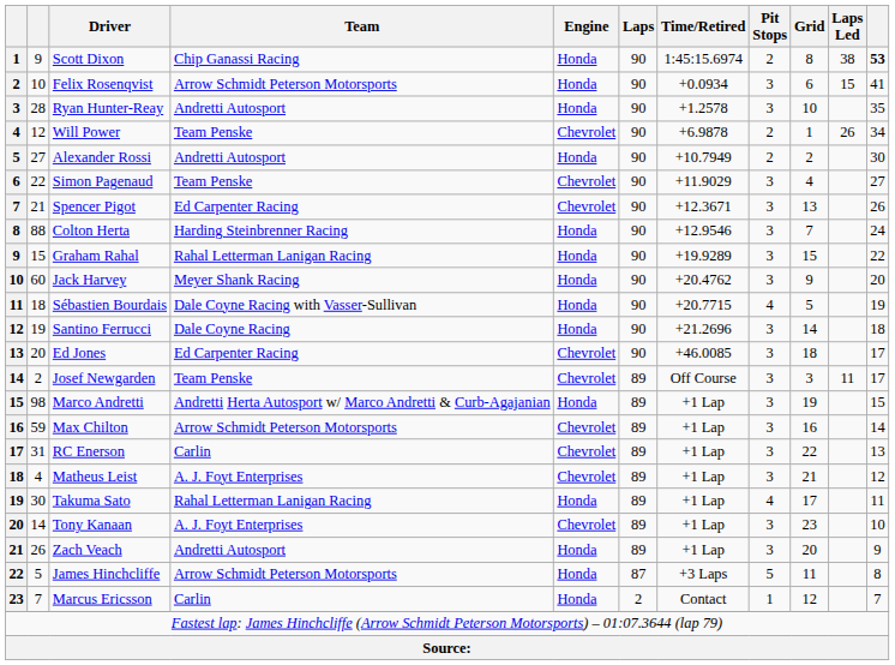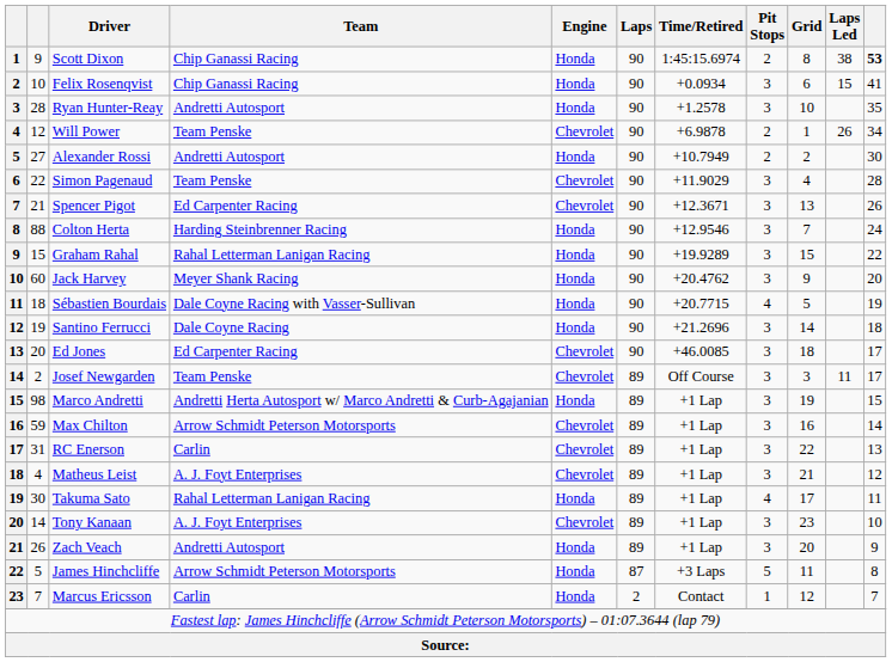 <table class="wikitable sortable" style="font-size:85%;">
 <tr>
 <th scope="col"></th>
 <th scope="col"></th>
 <th scope="col">Driver</th>
 <th scope="col">Team</th>
 <th scope="col">Engine</th>
 <th class="unsortable" scope="col">Laps</th>
 <th class="unsortable" scope="col">Time/Retired</th>
 <th scope="col">Pit<br>Stops</th>
 <th scope="col">Grid</th>
 <th scope="col">Laps<br>Led</th>
 <th scope="col"></th>
 </tr>
 <tr>
 <th>1</th>
 <td align="center">9</td>
 <td> <a href='#'>Scott Dixon</a> <strong></strong></td>
 <td><a href='#'>Chip Ganassi Racing</a></td>
 <td><a href='#'>Honda</a></td>
 <td align="center">90</td>
 <td align="center">1:45:15.6974</td>
 <td align="center">2</td>
 <td align="center">8</td>
 <td align="center">38</td>
 <td align="center"><strong>53</strong></td>
 </tr>
 <tr>
 <th>2</th>
 <td align="center">10</td>
 <td> <a href='#'>Felix Rosenqvist</a> <strong></strong></td>
-<td><a href='#'>Arrow Schmidt Peterson Motorsports</a></td>
+<td><a href='#'>Chip Ganassi Racing</a></td>
 <td><a href='#'>Honda</a></td>
 <td align="center">90</td>
 <td align="center">+0.0934</td>
 <td align="center">3</td>
 <td align="center">6</td>
 <td align="center">15</td>
 <td align="center">41</td>
 </tr>
 <tr>
 <th>3</th>
 <td align="center">28</td>
 <td> <a href='#'>Ryan Hunter-Reay</a></td>
 <td><a href='#'>Andretti Autosport</a></td>
 <td><a href='#'>Honda</a></td>
 <td align="center">90</td>
 <td align="center">+1.2578</td>
 <td align="center">3</td>
 <td align="center">10</td>
 <td align="center"></td>
 <td align="center">35</td>
 </tr>
 <tr>
 <th>4</th>
 <td align="center">12</td>
 <td> <a href='#'>Will Power</a></td>
 <td><a href='#'>Team Penske</a></td>
 <td><a href='#'>Chevrolet</a></td>
 <td align="center">90</td>
 <td align="center">+6.9878</td>
 <td align="center">2</td>
 <td align="center">1</td>
 <td align="center">26</td>
 <td align="center">34</td>
 </tr>
 <tr>
 <th>5</th>
 <td align="center">27</td>
 <td> <a href='#'>Alexander Rossi</a> <strong></strong></td>
 <td><a href='#'>Andretti Autosport</a></td>
 <td><a href='#'>Honda</a></td>
 <td align="center">90</td>
 <td align="center">+10.7949</td>
 <td align="center">2</td>
 <td align="center">2</td>
 <td align="center"></td>
 <td align="center">30</td>
 </tr>
 <tr>
 <th>6</th>
 <td align="center">22</td>
 <td> <a href='#'>Simon Pagenaud</a> <strong></strong></td>
 <td><a href='#'>Team Penske</a></td>
 <td><a href='#'>Chevrolet</a></td>
 <td align="center">90</td>
 <td align="center">+11.9029</td>
 <td align="center">3</td>
 <td align="center">4</td>
 <td align="center"></td>
-<td align="center">27</td>
+<td align="center">28</td>
 </tr>
 <tr>
 <th>7</th>
 <td align="center">21</td>
 <td> <a href='#'>Spencer Pigot</a></td>
 <td><a href='#'>Ed Carpenter Racing</a></td>
 <td><a href='#'>Chevrolet</a></td>
 <td align="center">90</td>
 <td align="center">+12.3671</td>
 <td align="center">3</td>
 <td align="center">13</td>
 <td align="center"></td>
 <td align="center">26</td>
 </tr>
 <tr>
 <th>8</th>
 <td align="center">88</td>
 <td> <a href='#'>Colton Herta</a> <strong></strong></td>
 <td><a href='#'>Harding Steinbrenner Racing</a></td>
 <td><a href='#'>Honda</a></td>
 <td align="center">90</td>
 <td align="center">+12.9546</td>
 <td align="center">3</td>
 <td align="center">7</td>
 <td align="center"></td>
 <td align="center">24</td>
 </tr>
 <tr>
 <th>9</th>
 <td align="center">15</td>
 <td> <a href='#'>Graham Rahal</a> <strong></strong></td>
 <td><a href='#'>Rahal Letterman Lanigan Racing</a></td>
 <td><a href='#'>Honda</a></td>
 <td align="center">90</td>
 <td align="center">+19.9289</td>
 <td align="center">3</td>
 <td align="center">15</td>
 <td align="center"></td>
 <td align="center">22</td>
 </tr>
 <tr>
 <th>10</th>
 <td align="center">60</td>
 <td> <a href='#'>Jack Harvey</a></td>
 <td><a href='#'>Meyer Shank Racing</a></td>
 <td><a href='#'>Honda</a></td>
 <td align="center">90</td>
 <td align="center">+20.4762</td>
 <td align="center">3</td>
 <td align="center">9</td>
 <td align="center"></td>
 <td align="center">20</td>
 </tr>
 <tr>
 <th>11</th>
 <td align="center">18</td>
 <td> <a href='#'>Sébastien Bourdais</a></td>
 <td><a href='#'>Dale Coyne Racing</a> with <a href='#'>Vasser</a>-Sullivan</td>
 <td><a href='#'>Honda</a></td>
 <td align="center">90</td>
 <td align="center">+20.7715</td>
 <td align="center">4</td>
 <td align="center">5</td>
 <td align="center"></td>
 <td align="center">19</td>
 </tr>
 <tr>
 <th>12</th>
 <td align="center">19</td>
 <td> <a href='#'>Santino Ferrucci</a> <strong></strong></td>
 <td><a href='#'>Dale Coyne Racing</a></td>
 <td><a href='#'>Honda</a></td>
 <td align="center">90</td>
 <td align="center">+21.2696</td>
 <td align="center">3</td>
 <td align="center">14</td>
 <td align="center"></td>
 <td align="center">18</td>
 </tr>
 <tr>
 <th>13</th>
 <td align="center">20</td>
 <td> <a href='#'>Ed Jones</a></td>
 <td><a href='#'>Ed Carpenter Racing</a></td>
 <td><a href='#'>Chevrolet</a></td>
 <td align="center">90</td>
 <td align="center">+46.0085</td>
 <td align="center">3</td>
 <td align="center">18</td>
 <td align="center"></td>
 <td align="center">17</td>
 </tr>
 <tr>
 <th>14</th>
 <td align="center">2</td>
 <td> <a href='#'>Josef Newgarden</a> <strong></strong></td>
 <td><a href='#'>Team Penske</a></td>
 <td><a href='#'>Chevrolet</a></td>
 <td align="center">89</td>
 <td align="center">Off Course</td>
 <td align="center">3</td>
 <td align="center">3</td>
 <td align="center">11</td>
 <td align="center">17</td>
 </tr>
 <tr>
 <th>15</th>
 <td align="center">98</td>
 <td> <a href='#'>Marco Andretti</a></td>
 <td><a href='#'>Andretti</a> <a href='#'>Herta Autosport</a> w/ <a href='#'>Marco Andretti</a> & <a href='#'>Curb-Agajanian</a></td>
 <td><a href='#'>Honda</a></td>
 <td align="center">89</td>
 <td align="center">+1 Lap</td>
 <td align="center">3</td>
 <td align="center">19</td>
 <td align="center"></td>
 <td align="center">15</td>
 </tr>
 <tr>
 <th>16</th>
 <td align="center">59</td>
 <td> <a href='#'>Max Chilton</a></td>
 <td><a href='#'>Arrow Schmidt Peterson Motorsports</a></td>
 <td><a href='#'>Chevrolet</a></td>
 <td align="center">89</td>
 <td align="center">+1 Lap</td>
 <td align="center">3</td>
 <td align="center">16</td>
 <td align="center"></td>
 <td align="center">14</td>
 </tr>
 <tr>
 <th>17</th>
 <td align="center">31</td>
 <td> <a href='#'>RC Enerson</a> <strong></strong></td>
 <td><a href='#'>Carlin</a></td>
 <td><a href='#'>Chevrolet</a></td>
 <td align="center">89</td>
 <td align="center">+1 Lap</td>
 <td align="center">3</td>
 <td align="center">22</td>
 <td align="center"></td>
 <td align="center">13</td>
 </tr>
 <tr>
 <th>18</th>
 <td align="center">4</td>
 <td> <a href='#'>Matheus Leist</a></td>
 <td><a href='#'>A. J. Foyt Enterprises</a></td>
 <td><a href='#'>Chevrolet</a></td>
 <td align="center">89</td>
 <td align="center">+1 Lap</td>
 <td align="center">3</td>
 <td align="center">21</td>
 <td align="center"></td>
 <td align="center">12</td>
 </tr>
 <tr>
 <th>19</th>
 <td align="center">30</td>
 <td> <a href='#'>Takuma Sato</a></td>
 <td><a href='#'>Rahal Letterman Lanigan Racing</a></td>
 <td><a href='#'>Honda</a></td>
 <td align="center">89</td>
 <td align="center">+1 Lap</td>
 <td align="center">4</td>
 <td align="center">17</td>
 <td align="center"></td>
 <td align="center">11</td>
 </tr>
 <tr>
 <th>20</th>
 <td align="center">14</td>
 <td> <a href='#'>Tony Kanaan</a></td>
 <td><a href='#'>A. J. Foyt Enterprises</a></td>
 <td><a href='#'>Chevrolet</a></td>
 <td align="center">89</td>
 <td align="center">+1 Lap</td>
 <td align="center">3</td>
 <td align="center">23</td>
 <td align="center"></td>
 <td align="center">10</td>
 </tr>
 <tr>
 <th>21</th>
 <td align="center">26</td>
 <td> <a href='#'>Zach Veach</a></td>
 <td><a href='#'>Andretti Autosport</a></td>
 <td><a href='#'>Honda</a></td>
 <td align="center">89</td>
 <td align="center">+1 Lap</td>
 <td align="center">3</td>
 <td align="center">20</td>
 <td align="center"></td>
 <td align="center">9</td>
 </tr>
 <tr>
 <th>22</th>
 <td align="center">5</td>
 <td> <a href='#'>James Hinchcliffe</a></td>
 <td><a href='#'>Arrow Schmidt Peterson Motorsports</a></td>
 <td><a href='#'>Honda</a></td>
 <td align="center">87</td>
 <td align="center">+3 Laps</td>
 <td align="center">5</td>
 <td align="center">11</td>
 <td align="center"></td>
 <td align="center">8</td>
 </tr>
 <tr>
 <th>23</th>
 <td align="center">7</td>
 <td> <a href='#'>Marcus Ericsson</a> <strong></strong></td>
 <td><a href='#'>Carlin</a></td>
 <td><a href='#'>Honda</a></td>
 <td align="center">2</td>
 <td align="center">Contact</td>
 <td align="center">1</td>
 <td align="center">12</td>
 <td align="center"></td>
 <td align="center">7</td>
 </tr>
 <tr>
 </tr>
 <tr class="sortbottom">
 <td colspan="11" style="text-align:center"><em><a href='#'>Fastest lap</a>:  <a href='#'>James Hinchcliffe</a> (<a href='#'>Arrow Schmidt Peterson Motorsports</a>) – 01:07.3644 (lap 79)</em></td>
 </tr>
 <tr class="sortbottom">
 <th colspan="11">Source:</th>
 </tr>
 </table>
